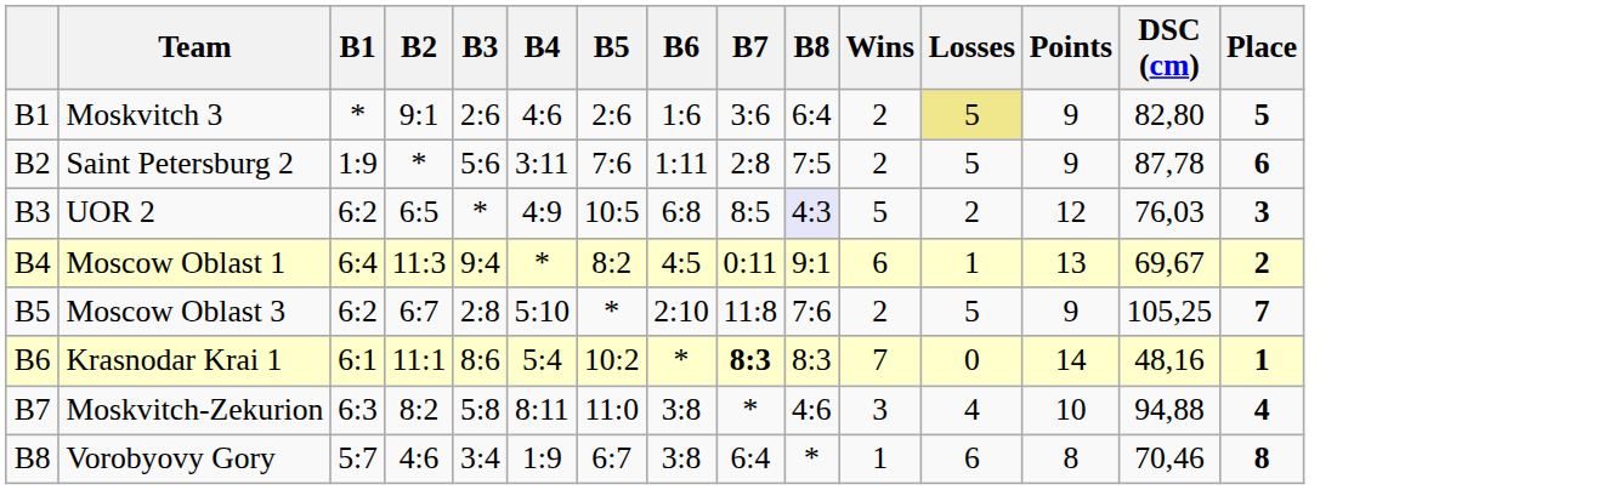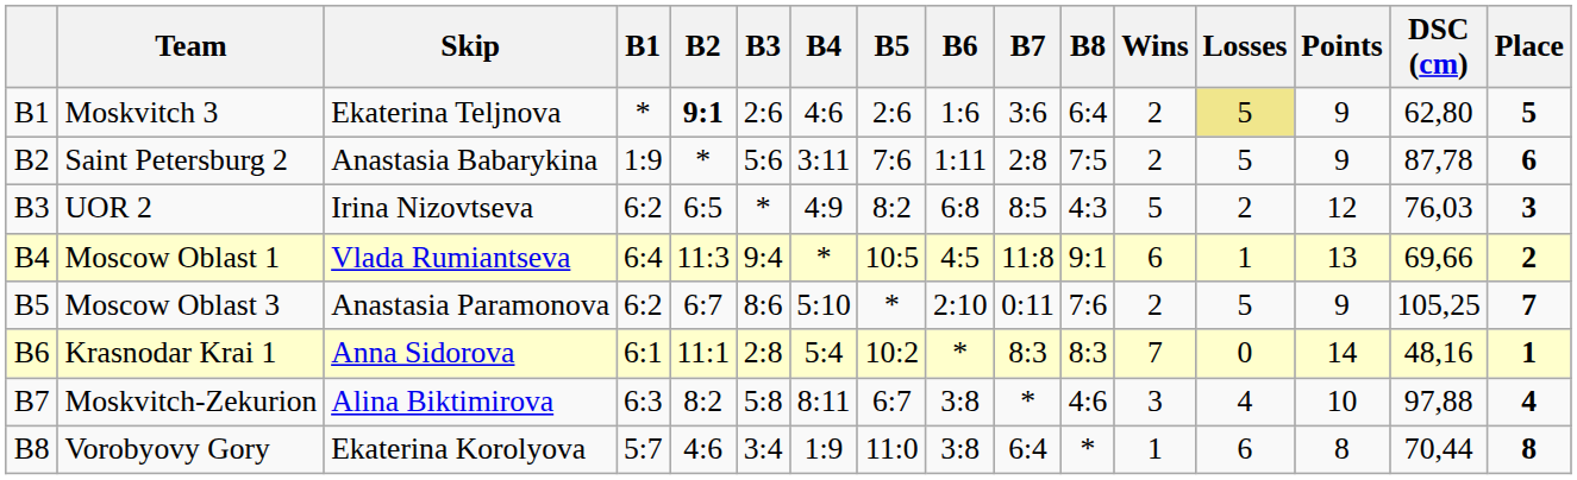 <table class=wikitable style="text-align: center;">
 <tr>
 <th width=20></th>
 <th>Team</th>
+<th>Skip</th>
 <th width=20>B1</th>
 <th width=20>B2</th>
 <th width=20>B3</th>
 <th width=20>B4</th>
 <th width=20>B5</th>
 <th width=20>B6</th>
 <th width=20>B7</th>
 <th width=20>B8</th>
 <th width=20>Wins</th>
 <th width=20>Losses</th>
 <th width=20>Points</th>
 <th width=30>DSC (<a href='#'>cm</a>)</th>
 <th width=20>Place</th>
 </tr>
 <tr>
 <td>B1</td>
 <td align="left"> Moskvitch 3</td>
+<td align="left">Ekaterina Teljnova</td>
 <td>*</td>
-<td>9:1</td>
+<td><strong>9:1</strong></td>
 <td>2:6</td>
 <td>4:6</td>
 <td>2:6</td>
 <td>1:6</td>
 <td>3:6</td>
 <td>6:4</td>
 <td>2</td>
 <td style="background: khaki;">5</td>
 <td>9</td>
-<td>82,80</td>
+<td>62,80</td>
 <td><strong>5</strong></td>
 </tr>
 <tr>
 <td>B2</td>
 <td align="left"> Saint Petersburg 2</td>
+<td align="left">Anastasia Babarykina</td>
 <td>1:9</td>
 <td>*</td>
 <td>5:6</td>
 <td>3:11</td>
 <td>7:6</td>
 <td>1:11</td>
 <td>2:8</td>
 <td>7:5</td>
 <td>2</td>
 <td>5</td>
 <td>9</td>
 <td>87,78</td>
 <td><strong>6</strong></td>
 </tr>
 <tr>
 <td>B3</td>
 <td align="left"> UOR 2</td>
+<td align="left">Irina Nizovtseva</td>
 <td>6:2</td>
 <td>6:5</td>
 <td>*</td>
 <td>4:9</td>
-<td>10:5</td>
+<td>8:2</td>
 <td>6:8</td>
 <td>8:5</td>
-<td style="background: lavender;">4:3</td>
+<td>4:3</td>
 <td>5</td>
 <td>2</td>
 <td>12</td>
 <td>76,03</td>
 <td><strong>3</strong></td>
 </tr>
 <tr bgcolor=#ffffcc>
 <td>B4</td>
 <td align="left"> Moscow Oblast 1</td>
+<td align="left"><a href='#'>Vlada Rumiantseva</a></td>
 <td>6:4</td>
 <td>11:3</td>
 <td>9:4</td>
 <td>*</td>
-<td>8:2</td>
+<td>10:5</td>
 <td>4:5</td>
-<td>0:11</td>
+<td>11:8</td>
 <td>9:1</td>
 <td>6</td>
 <td>1</td>
 <td>13</td>
-<td>69,67</td>
+<td>69,66</td>
 <td><strong>2</strong></td>
 </tr>
 <tr>
 <td>B5</td>
 <td align="left"> Moscow Oblast 3</td>
+<td align="left">Anastasia Paramonova</td>
 <td>6:2</td>
 <td>6:7</td>
-<td>2:8</td>
+<td>8:6</td>
 <td>5:10</td>
 <td>*</td>
 <td>2:10</td>
-<td>11:8</td>
+<td>0:11</td>
 <td>7:6</td>
 <td>2</td>
 <td>5</td>
 <td>9</td>
 <td>105,25</td>
 <td><strong>7</strong></td>
 </tr>
 <tr bgcolor=#ffffcc>
 <td>B6</td>
 <td align="left"> Krasnodar Krai 1</td>
+<td align="left"><a href='#'>Anna Sidorova</a></td>
 <td>6:1</td>
 <td>11:1</td>
-<td>8:6</td>
+<td>2:8</td>
 <td>5:4</td>
 <td>10:2</td>
 <td>*</td>
-<td><strong>8:3</strong></td>
+<td>8:3</td>
 <td>8:3</td>
 <td>7</td>
 <td>0</td>
 <td>14</td>
 <td>48,16</td>
 <td><strong>1</strong></td>
 </tr>
 <tr>
 <td>B7</td>
 <td align="left"> Moskvitch-Zekurion</td>
+<td align="left"><a href='#'>Alina Biktimirova</a></td>
 <td>6:3</td>
 <td>8:2</td>
 <td>5:8</td>
 <td>8:11</td>
-<td>11:0</td>
+<td>6:7</td>
 <td>3:8</td>
 <td>*</td>
 <td>4:6</td>
 <td>3</td>
 <td>4</td>
 <td>10</td>
-<td>94,88</td>
+<td>97,88</td>
 <td><strong>4</strong></td>
 </tr>
 <tr>
 <td>B8</td>
 <td align="left"> Vorobyovy Gory</td>
+<td align="left">Ekaterina Korolyova</td>
 <td>5:7</td>
 <td>4:6</td>
 <td>3:4</td>
 <td>1:9</td>
-<td>6:7</td>
+<td>11:0</td>
 <td>3:8</td>
 <td>6:4</td>
 <td>*</td>
 <td>1</td>
 <td>6</td>
 <td>8</td>
-<td>70,46</td>
+<td>70,44</td>
 <td><strong>8</strong></td>
 </tr>
 </table>
